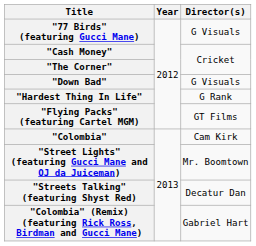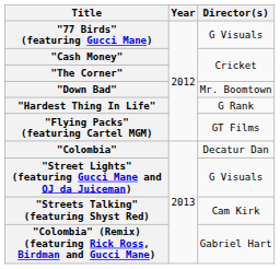 <table class="wikitable plainrowheaders" style="text-align:center;">
 <tr>
 <th scope="col" style="width:16em;">Title</th>
 <th scope="col">Year</th>
 <th scope="col">Director(s)</th>
 </tr>
 <tr>
 <th scope="row">"77 Birds"<br><span>(featuring <a href='#'>Gucci Mane</a>)</span></th>
 <td rowspan="6">2012</td>
 <td>G Visuals</td>
 </tr>
 <tr>
 <th scope="row">"Cash Money"</th>
 <td rowspan="2">Cricket</td>
 </tr>
 <tr>
 <th scope="row">"The Corner"</th>
 </tr>
 <tr>
 <th scope="row">"Down Bad"</th>
-<td>G Visuals</td>
+<td>Mr. Boomtown</td>
 </tr>
 <tr>
 <th scope="row">"Hardest Thing In Life"</th>
 <td>G Rank</td>
 </tr>
 <tr>
 <th scope="row">"Flying Packs"<br><span>(featuring Cartel MGM)</span></th>
 <td>GT Films</td>
 </tr>
 <tr>
 <th scope="row">"Colombia"</th>
 <td rowspan="4">2013</td>
-<td>Cam Kirk</td>
+<td>Decatur Dan</td>
 </tr>
 <tr>
 <th scope="row">"Street Lights"<br><span>(featuring <a href='#'>Gucci Mane</a> and <a href='#'>OJ da Juiceman</a>)</span></th>
-<td>Mr. Boomtown</td>
+<td>G Visuals</td>
 </tr>
 <tr>
 <th scope="row">"Streets Talking"<br><span>(featuring Shyst Red)</span></th>
-<td>Decatur Dan</td>
+<td>Cam Kirk</td>
 </tr>
 <tr>
 <th scope="row">"Colombia" (Remix)<br><span>(featuring <a href='#'>Rick Ross</a>, <a href='#'>Birdman</a> and <a href='#'>Gucci Mane</a>)</span></th>
 <td>Gabriel Hart</td>
 </tr>
 </table>
